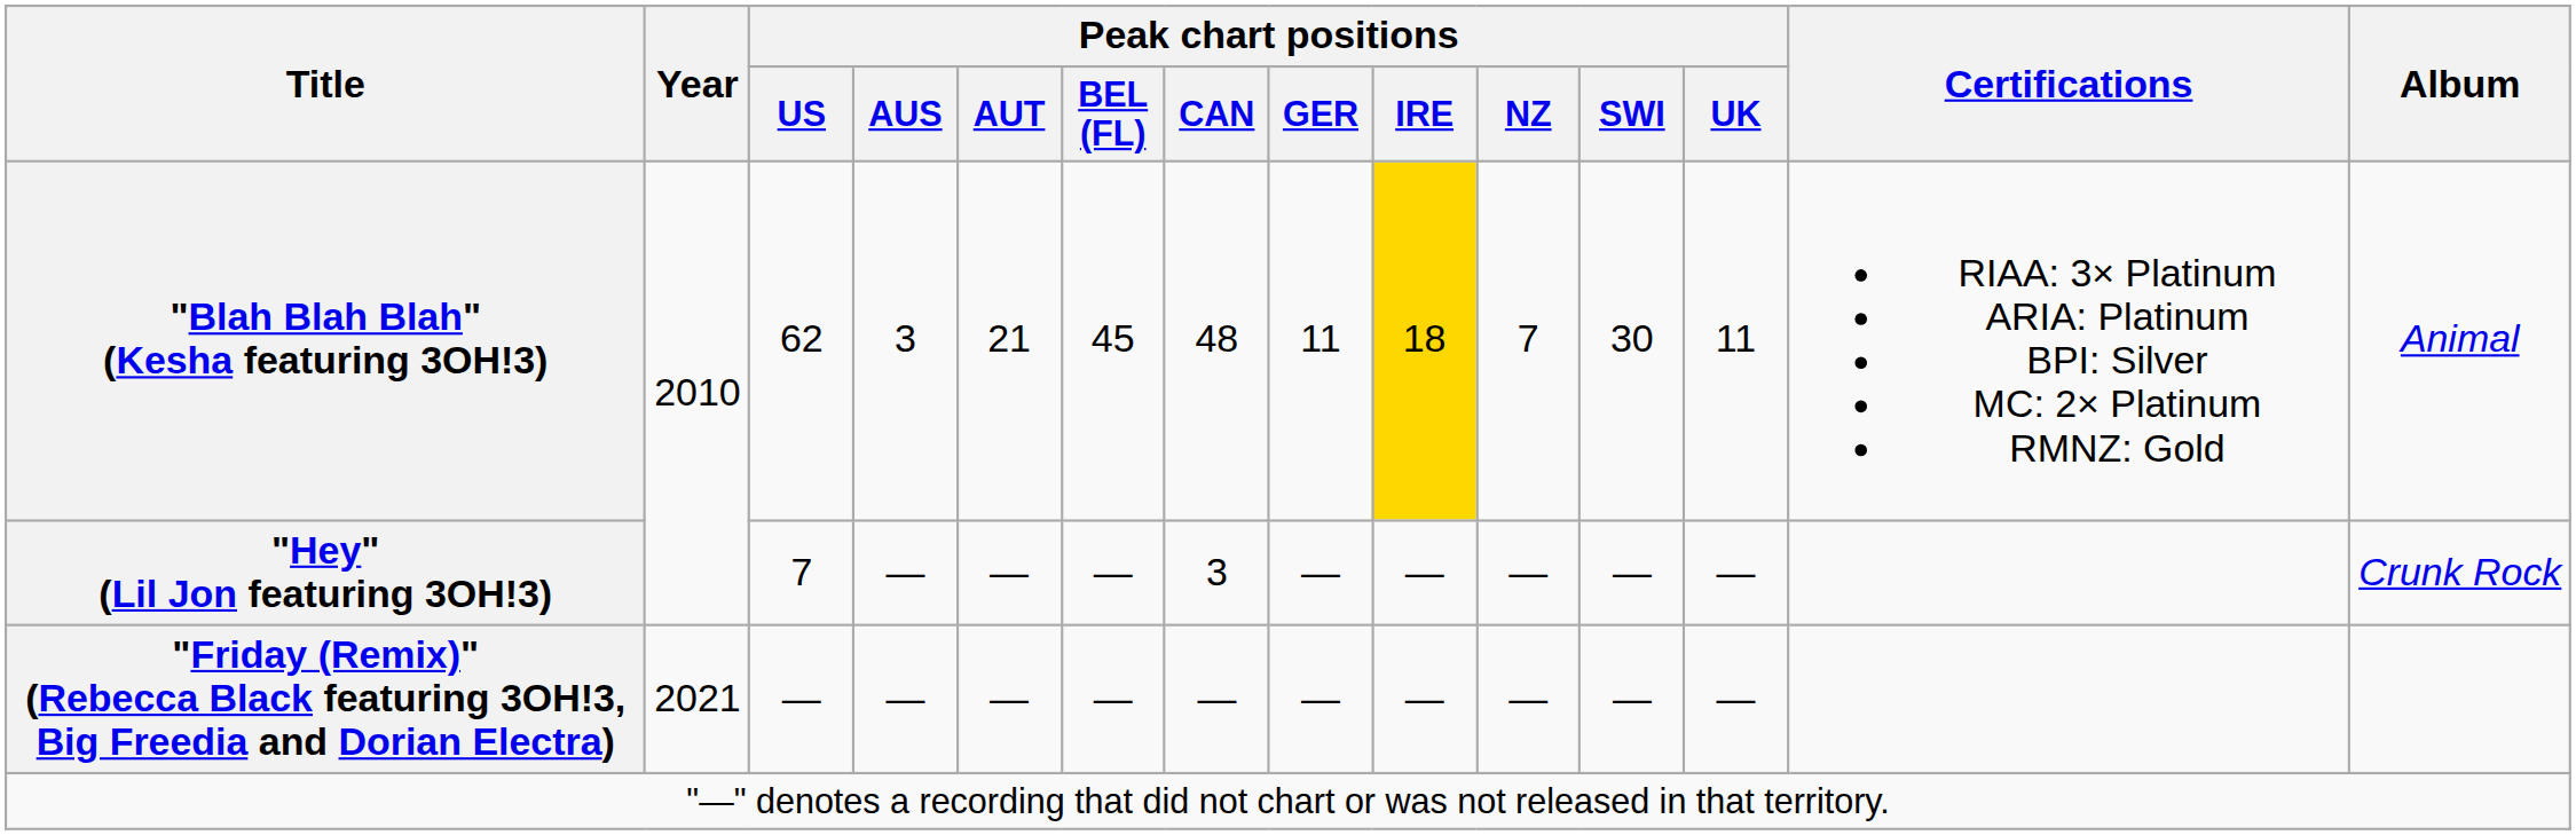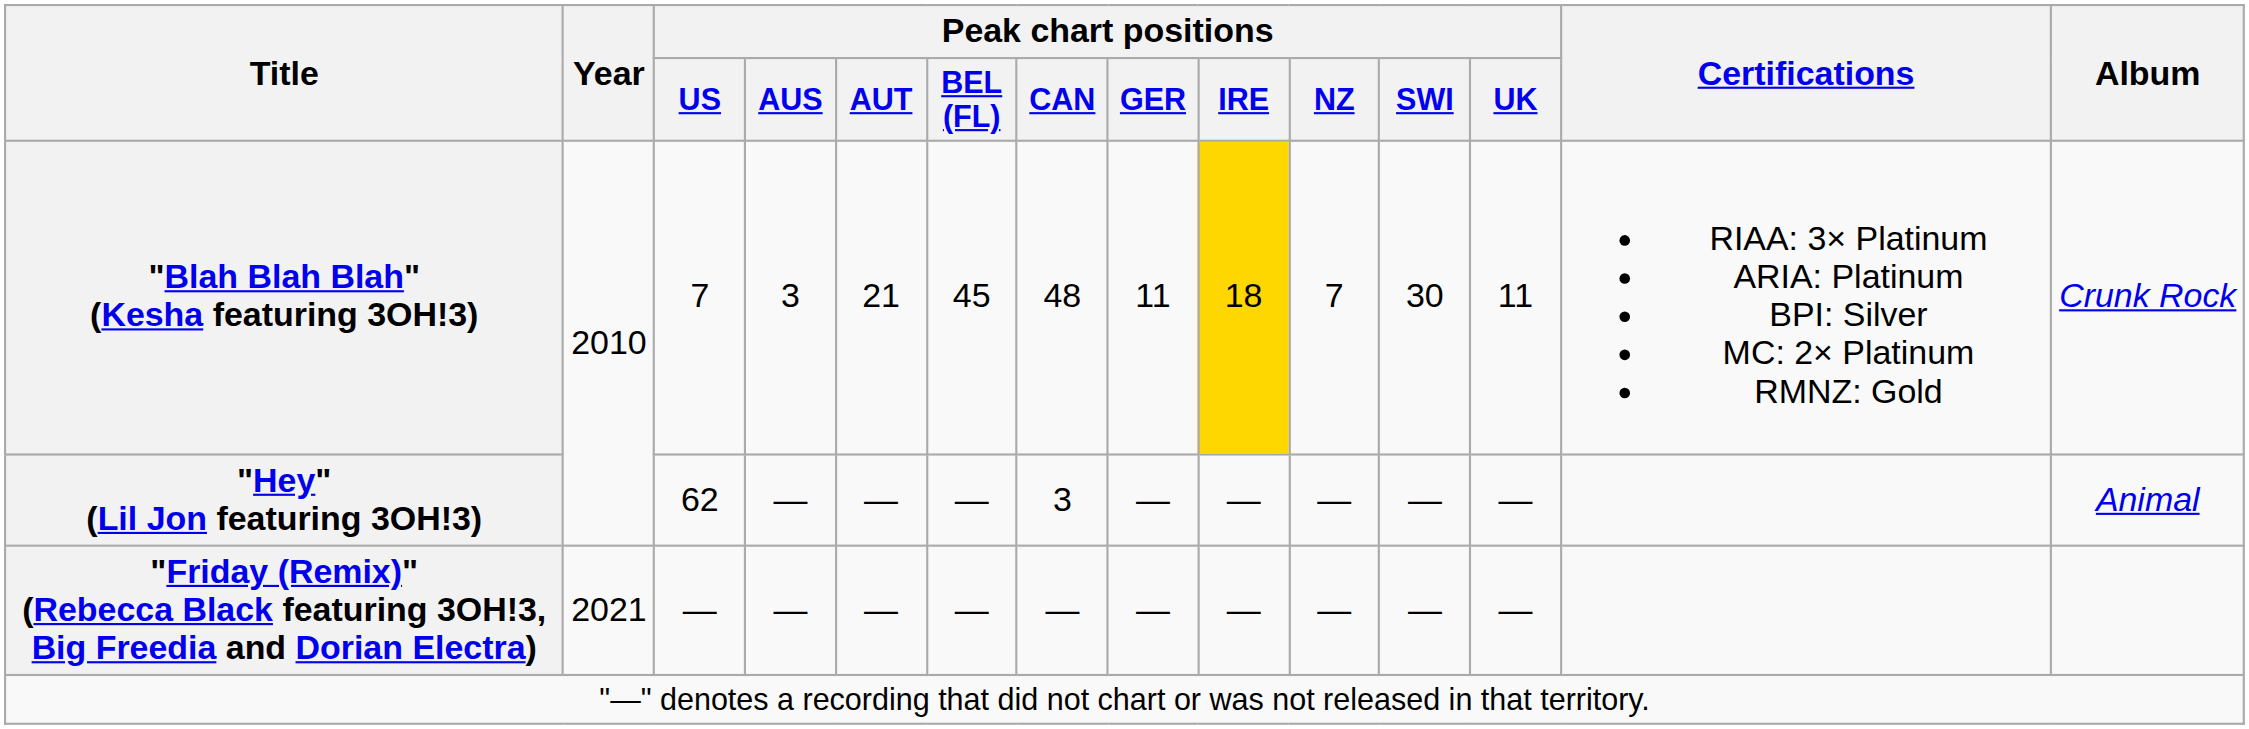 <table class="wikitable plainrowheaders" style="text-align:center;">
 <tr>
 <th scope="col" rowspan="2" style="width:16em;">Title</th>
 <th scope="col" rowspan="2">Year</th>
 <th scope="col" colspan="10">Peak chart positions</th>
 <th scope="col" rowspan="2" style="width:14em;"><a href='#'>Certifications</a></th>
 <th scope="col" rowspan="2">Album</th>
 </tr>
 <tr>
 <th scope="col" style="width:2.5em;font-size:90%;"><a href='#'>US</a><br></th>
 <th scope="col" style="width:2.5em;font-size:90%;"><a href='#'>AUS</a><br></th>
 <th scope="col" style="width:2.5em;font-size:90%;"><a href='#'>AUT</a><br></th>
 <th scope="col" style="width:2.5em;font-size:90%;"><a href='#'>BEL<br>(FL)</a><br></th>
 <th scope="col" style="width:2.5em;font-size:90%;"><a href='#'>CAN</a><br></th>
 <th scope="col" style="width:2.5em;font-size:90%;"><a href='#'>GER</a><br></th>
 <th scope="col" style="width:2.5em;font-size:90%;"><a href='#'>IRE</a><br></th>
 <th scope="col" style="width:2.5em;font-size:90%;"><a href='#'>NZ</a><br></th>
 <th scope="col" style="width:2.5em;font-size:90%;"><a href='#'>SWI</a><br></th>
 <th scope="col" style="width:2.5em;font-size:90%;"><a href='#'>UK</a><br></th>
 </tr>
 <tr>
 <th scope="row">"<a href='#'>Blah Blah Blah</a>"<br><span>(<a href='#'>Kesha</a> featuring 3OH!3)</span></th>
 <td rowspan="2">2010</td>
-<td>62</td>
+<td>7</td>
 <td>3</td>
 <td>21</td>
 <td>45</td>
 <td>48</td>
 <td>11</td>
 <td style="background: gold;">18</td>
 <td>7</td>
 <td>30</td>
 <td>11</td>
 <td><br><ul><li>RIAA: 3× Platinum</li><li>ARIA: Platinum</li><li>BPI: Silver</li><li>MC: 2× Platinum</li><li>RMNZ: Gold</li></ul></td>
-<td><em><a href='#'>Animal</a></em></td>
+<td><em><a href='#'>Crunk Rock</a></em></td>
 </tr>
 <tr>
 <th scope="row">"<a href='#'>Hey</a>"<br><span>(<a href='#'>Lil Jon</a> featuring 3OH!3)</span></th>
-<td>7</td>
+<td>62</td>
 <td>—</td>
 <td>—</td>
 <td>—</td>
 <td>3</td>
 <td>—</td>
 <td>—</td>
 <td>—</td>
 <td>—</td>
 <td>—</td>
 <td></td>
-<td><em><a href='#'>Crunk Rock</a></em></td>
+<td><em><a href='#'>Animal</a></em></td>
 </tr>
 <tr>
 <th scope="row">"<a href='#'>Friday (Remix)</a>"<br><span>(<a href='#'>Rebecca Black</a> featuring 3OH!3, <a href='#'>Big Freedia</a> and <a href='#'>Dorian Electra</a>)</span></th>
 <td>2021</td>
 <td>—</td>
 <td>—</td>
 <td>—</td>
 <td>—</td>
 <td>—</td>
 <td>—</td>
 <td>—</td>
 <td>—</td>
 <td>—</td>
 <td>—</td>
 <td></td>
 <td></td>
 </tr>
 <tr>
 <td colspan="14" style="font-size:90%">"—" denotes a recording that did not chart or was not released in that territory.</td>
 </tr>
 </table>
